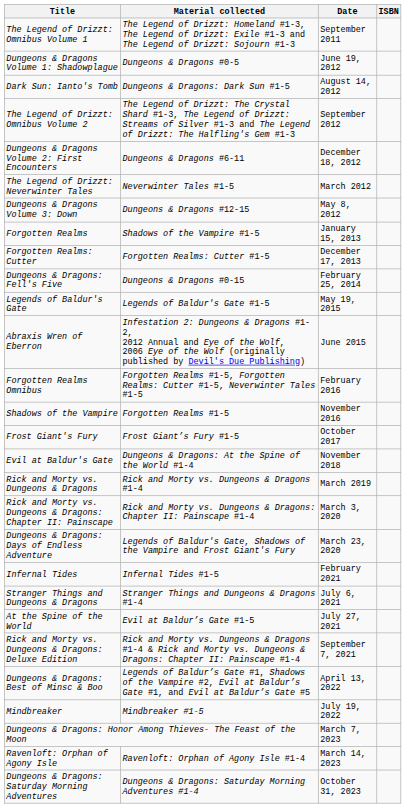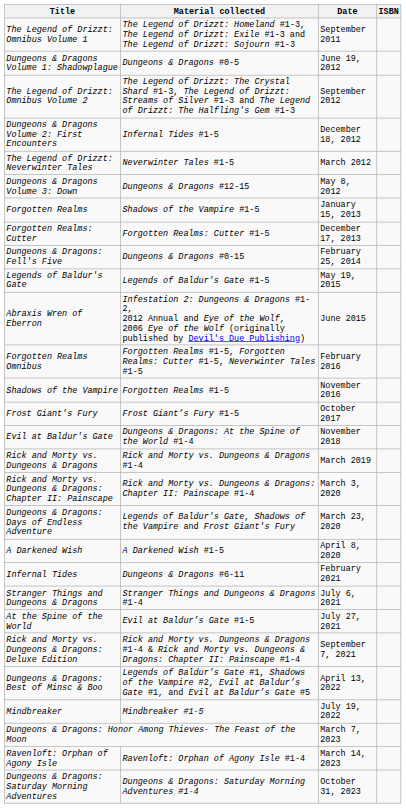 <table class="wikitable">
 <tr>
 <th>Title</th>
 <th>Material collected</th>
 <th>Date</th>
 <th>ISBN</th>
 </tr>
 <tr>
 <td><em>The Legend of Drizzt: Omnibus Volume 1</em></td>
 <td><em>The Legend of Drizzt: Homeland</em> #1-3, <em>The Legend of Drizzt: Exile</em> #1-3 and <em>The Legend of Drizzt: Sojourn</em> #1-3</td>
 <td>September 2011</td>
 <td></td>
 </tr>
 <tr>
 <td><em>Dungeons & Dragons Volume 1: Shadowplague</em></td>
 <td><em>Dungeons & Dragons</em> #0-5</td>
 <td>June 19, 2012</td>
 <td></td>
 </tr>
 <tr>
-<td><em>Dark Sun: Ianto's Tomb</em></td>
-<td><em>Dungeons & Dragons: Dark Sun</em> #1-5</td>
-<td>August 14, 2012</td>
-<td></td>
-</tr>
-<tr>
 <td><em>The Legend of Drizzt: Omnibus Volume 2</em></td>
 <td><em>The Legend of Drizzt: The Crystal Shard</em> #1-3, <em>The Legend of Drizzt: Streams of Silver</em> #1-3 and <em>The Legend of Drizzt: The Halfling's Gem</em> #1-3</td>
 <td>September 2012</td>
 <td></td>
 </tr>
 <tr>
 <td><em>Dungeons & Dragons Volume 2: First Encounters</em></td>
-<td><em>Dungeons & Dragons</em> #6-11</td>
+<td><em>Infernal Tides</em> #1-5</td>
 <td>December 18, 2012</td>
 <td></td>
 </tr>
 <tr>
 <td><em>The Legend of Drizzt: Neverwinter Tales</em></td>
 <td><em>Neverwinter Tales</em> #1-5</td>
 <td>March 2012</td>
 <td></td>
 </tr>
 <tr>
 <td><em>Dungeons & Dragons Volume 3: Down</em></td>
 <td><em>Dungeons & Dragons</em> #12-15</td>
 <td>May 8, 2012</td>
 <td></td>
 </tr>
 <tr>
 <td><em>Forgotten Realms</em></td>
 <td><em>Shadows of the Vampire</em> #1-5</td>
 <td>January 15, 2013</td>
 <td></td>
 </tr>
 <tr>
 <td><em>Forgotten Realms: Cutter</em></td>
 <td><em>Forgotten Realms: Cutter</em> #1-5</td>
 <td>December 17, 2013</td>
 <td></td>
 </tr>
 <tr>
 <td><em>Dungeons & Dragons: Fell's Five</em></td>
 <td><em>Dungeons & Dragons</em> #0-15</td>
 <td>February 25, 2014</td>
 <td></td>
 </tr>
 <tr>
 <td><em>Legends of Baldur's Gate</em></td>
 <td><em>Legends of Baldur's Gate</em> #1-5</td>
 <td>May 19, 2015</td>
 <td></td>
 </tr>
 <tr>
 <td><em>Abraxis Wren of Eberron</em></td>
 <td><em>Infestation 2: Dungeons & Dragons</em> #1-2,<br>2012 Annual and <em>Eye of the Wolf</em>,<br>2006 <em>Eye of the Wolf</em> (originally published by <a href='#'>Devil's Due Publishing</a>)</td>
 <td>June 2015</td>
 <td></td>
 </tr>
 <tr>
 <td><em>Forgotten Realms Omnibus</em></td>
 <td><em>Forgotten Realms</em> #1-5, <em>Forgotten Realms: Cutter</em> #1-5, <em>Neverwinter Tales</em> #1-5</td>
 <td>February 2016</td>
 <td></td>
 </tr>
 <tr>
 <td><em>Shadows of the Vampire</em></td>
 <td><em>Forgotten Realms</em> #1-5</td>
 <td>November 2016</td>
 <td></td>
 </tr>
 <tr>
 <td><em>Frost Giant's Fury</em></td>
 <td><em>Frost Giant’s Fury</em> #1-5</td>
 <td>October 2017</td>
 <td></td>
 </tr>
 <tr>
 <td><em>Evil at Baldur's Gate</em></td>
 <td><em>Dungeons & Dragons: At the Spine of the World</em> #1-4</td>
 <td>November 2018</td>
 <td></td>
 </tr>
 <tr>
 <td><em>Rick and Morty vs. Dungeons & Dragons</em></td>
 <td><em>Rick and Morty vs. Dungeons & Dragons</em> #1-4</td>
 <td>March 2019</td>
 <td></td>
 </tr>
 <tr>
 <td><em>Rick and Morty vs. Dungeons & Dragons: Chapter II: Painscape</em></td>
 <td><em>Rick and Morty vs. Dungeons & Dragons: Chapter II: Painscape</em> #1-4</td>
 <td>March 3, 2020</td>
 <td></td>
 </tr>
 <tr>
 <td><em>Dungeons & Dragons: Days of Endless Adventure</em></td>
 <td><em>Legends of Baldur's Gate</em>, <em>Shadows of the Vampire</em> and <em>Frost Giant's Fury</em></td>
 <td>March 23, 2020</td>
 <td></td>
 </tr>
 <tr>
+<td><em>A Darkened Wish</em></td>
+<td><em>A Darkened Wish</em> #1-5</td>
+<td>April 8, 2020</td>
+<td></td>
+</tr>
+<tr>
 <td><em>Infernal Tides</em></td>
-<td><em>Infernal Tides</em> #1-5</td>
+<td><em>Dungeons & Dragons</em> #6-11</td>
 <td>February 2021</td>
 <td></td>
 </tr>
 <tr>
 <td><em>Stranger Things and Dungeons & Dragons</em></td>
 <td><em>Stranger Things and Dungeons & Dragons</em> #1-4</td>
 <td>July 6, 2021</td>
 <td></td>
 </tr>
 <tr>
 <td><em>At the Spine of the World</em></td>
 <td><em>Evil at Baldur’s Gate</em> #1-5</td>
 <td>July 27, 2021</td>
 <td></td>
 </tr>
 <tr>
 <td><em>Rick and Morty vs. Dungeons & Dragons: Deluxe Edition</em></td>
 <td><em>Rick and Morty vs. Dungeons & Dragons</em> #1-4 & <em>Rick and Morty vs. Dungeons & Dragons: Chapter II: Painscape</em> #1-4</td>
 <td>September 7, 2021</td>
 <td></td>
 </tr>
 <tr>
 <td><em>Dungeons & Dragons: Best of Minsc & Boo</em></td>
 <td><em>Legends of Baldur’s Gate</em> #1, <em>Shadows of the Vampire</em> #2, <em>Evil at Baldur’s Gate</em> #1, and <em>Evil at Baldur’s Gate</em> #5</td>
 <td>April 13, 2022</td>
 <td></td>
 </tr>
 <tr>
 <td><em>Mindbreaker</em></td>
 <td><em>Mindbreaker #1-5</em></td>
 <td>July 19, 2022</td>
 <td></td>
 </tr>
 <tr>
 <td colspan="2"><em>Dungeons & Dragons: Honor Among Thieves- The Feast of the Moon</em></td>
 <td>March 7, 2023</td>
 <td></td>
 </tr>
 <tr>
 <td><em>Ravenloft: Orphan of Agony Isle</em></td>
 <td><em>Ravenloft: Orphan of Agony Isle</em> #1-4</td>
 <td>March 14, 2023</td>
 <td></td>
 </tr>
 <tr>
 <td><em>Dungeons & Dragons: Saturday Morning Adventures</em></td>
 <td><em>Dungeons & Dragons: Saturday Morning Adventures #1-4</em></td>
 <td>October 31, 2023</td>
 <td></td>
 </tr>
 </table>
